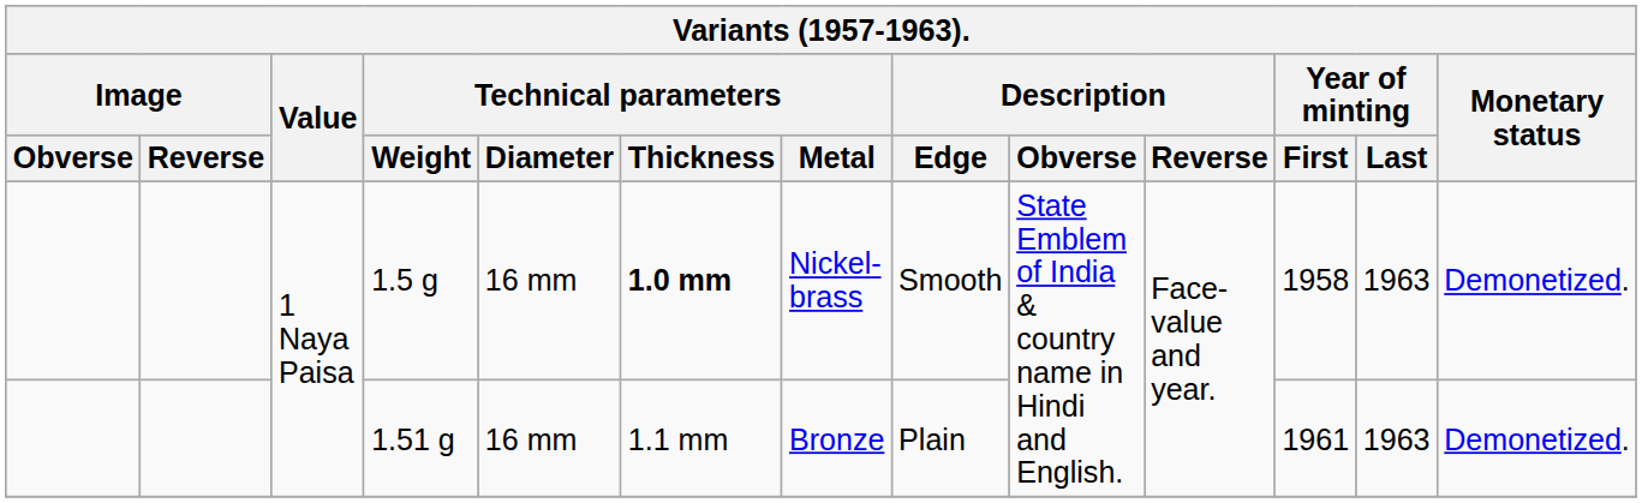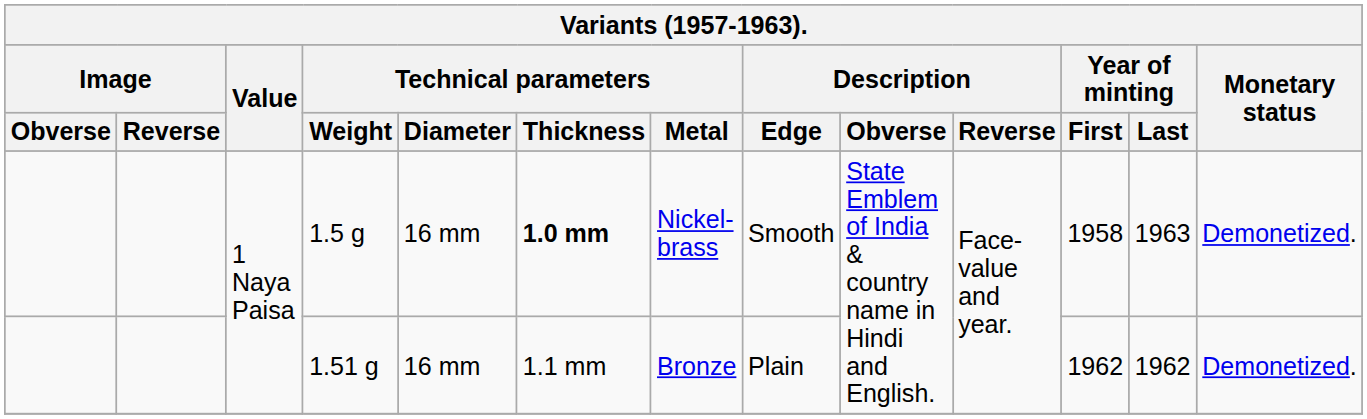 <table class="wikitable" style="font-size:90%">
 <tr>
 <th colspan="13">Variants (1957-1963).</th>
 </tr>
 <tr>
 <th colspan="2">Image</th>
 <th rowspan="2">Value</th>
 <th colspan="4">Technical parameters</th>
 <th colspan="3">Description</th>
 <th colspan="2">Year of minting</th>
 <th rowspan="2">Monetary<br>status</th>
 </tr>
 <tr>
 <th>Obverse</th>
 <th>Reverse</th>
 <th>Weight</th>
 <th>Diameter</th>
 <th>Thickness</th>
 <th>Metal</th>
 <th>Edge</th>
 <th>Obverse</th>
 <th>Reverse</th>
 <th>First</th>
 <th>Last</th>
 </tr>
 <tr>
 <td></td>
 <td></td>
 <td rowspan="2">1 Naya<br>Paisa</td>
 <td>1.5 g</td>
 <td>16 mm</td>
 <td><strong>1.0 mm</strong></td>
 <td><a href='#'>Nickel-brass</a></td>
 <td>Smooth</td>
 <td rowspan="2"><a href='#'>State Emblem of India</a> & country<br>name in Hindi and English.</td>
 <td rowspan="2">Face-value and year.</td>
 <td>1958</td>
 <td>1963</td>
 <td><a href='#'>Demonetized</a>.</td>
 </tr>
 <tr>
 <td></td>
 <td></td>
 <td>1.51 g</td>
 <td>16 mm</td>
 <td>1.1 mm</td>
 <td><a href='#'>Bronze</a></td>
 <td>Plain</td>
-<td>1961</td>
-<td>1963</td>
+<td>1962</td>
+<td>1962</td>
 <td><a href='#'>Demonetized</a>.</td>
 </tr>
 <tr>
 </tr>
 </table>
